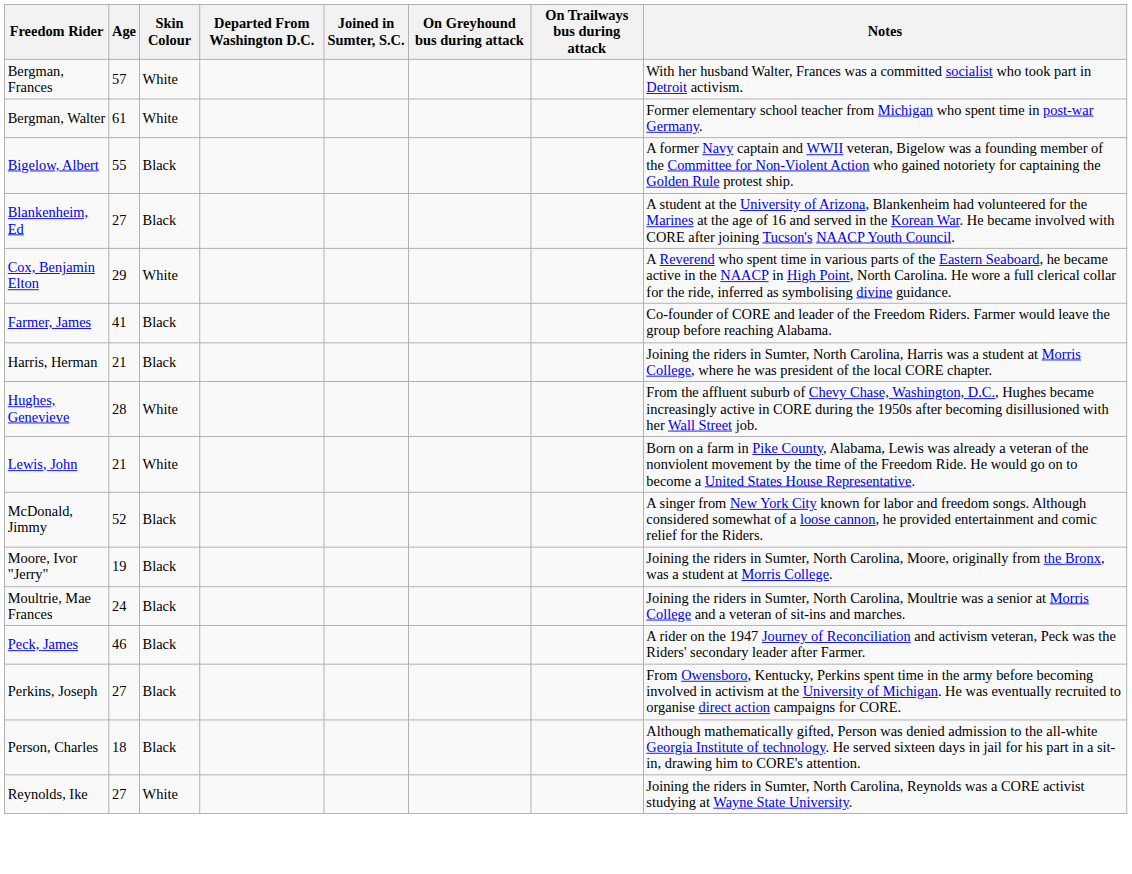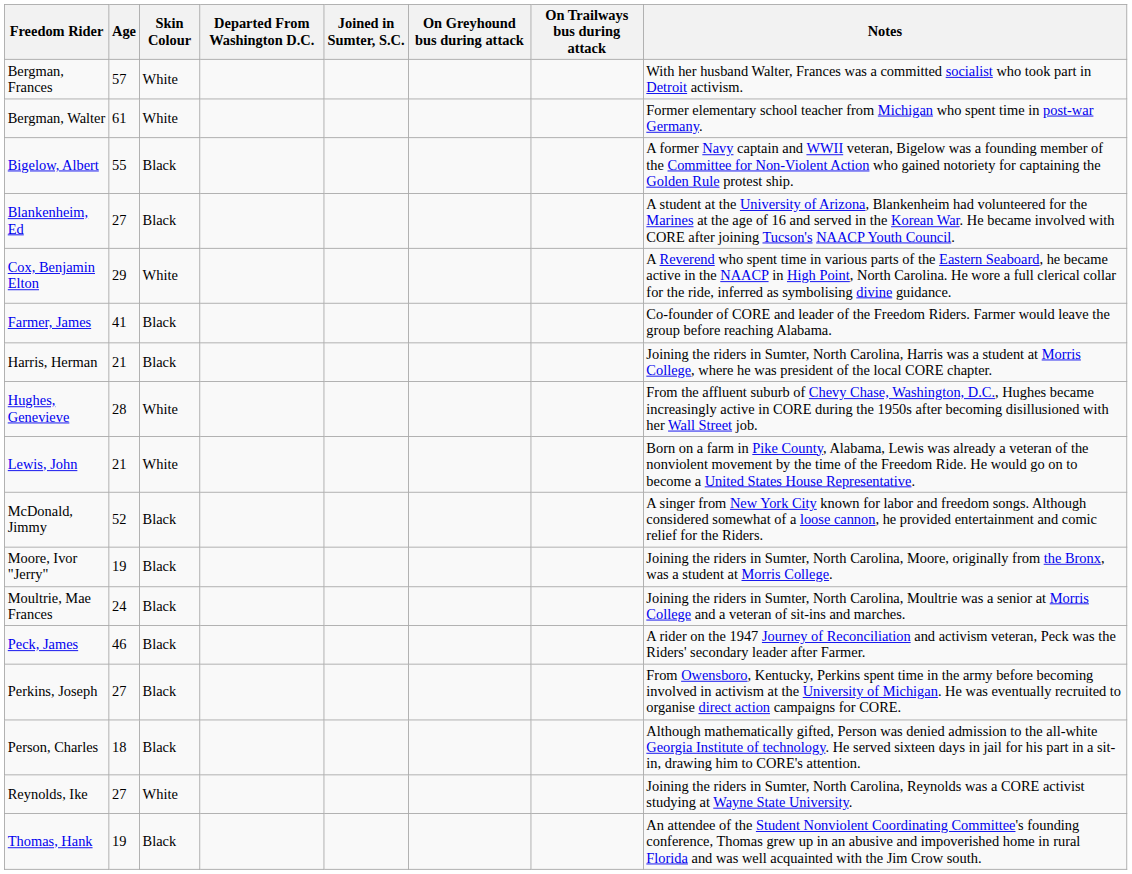 <table class="wikitable sortable mw-collapsible">
 <tr>
 <th>Freedom Rider</th>
 <th>Age</th>
 <th>Skin Colour</th>
 <th>Departed From Washington D.C.</th>
 <th>Joined in Sumter, S.C.</th>
 <th>On Greyhound bus during attack</th>
 <th>On Trailways bus during attack</th>
 <th>Notes</th>
 </tr>
 <tr>
 <td>Bergman, Frances</td>
 <td>57</td>
 <td>White</td>
 <td></td>
 <td></td>
 <td></td>
 <td></td>
 <td>With her husband Walter, Frances was a committed <a href='#'>socialist</a> who took part in <a href='#'>Detroit</a> activism.</td>
 </tr>
 <tr>
 <td>Bergman, Walter</td>
 <td>61</td>
 <td>White</td>
 <td></td>
 <td></td>
 <td></td>
 <td></td>
 <td>Former elementary school teacher from <a href='#'>Michigan</a> who spent time in <a href='#'>post-war Germany</a>.</td>
 </tr>
 <tr>
 <td><a href='#'>Bigelow, Albert</a></td>
 <td>55</td>
 <td>Black</td>
 <td></td>
 <td></td>
 <td></td>
 <td></td>
 <td>A former <a href='#'>Navy</a> captain and <a href='#'>WWII</a> veteran, Bigelow was a founding member of the <a href='#'>Committee for Non-Violent Action</a> who gained notoriety for captaining the <a href='#'>Golden Rule</a> protest ship.</td>
 </tr>
 <tr>
 <td><a href='#'>Blankenheim, Ed</a></td>
 <td>27</td>
 <td>Black</td>
 <td></td>
 <td></td>
 <td></td>
 <td></td>
 <td>A student at the <a href='#'>University of Arizona</a>, Blankenheim had volunteered for the <a href='#'>Marines</a> at the age of 16 and served in the <a href='#'>Korean War</a>. He became involved with CORE after joining <a href='#'>Tucson's</a> <a href='#'>NAACP Youth Council</a>.</td>
 </tr>
 <tr>
 <td><a href='#'>Cox, Benjamin Elton</a></td>
 <td>29</td>
 <td>White</td>
 <td></td>
 <td></td>
 <td></td>
 <td></td>
 <td>A <a href='#'>Reverend</a> who spent time in various parts of the <a href='#'>Eastern Seaboard</a>, he became active in the <a href='#'>NAACP</a> in <a href='#'>High Point</a>, North Carolina. He wore a full clerical collar for the ride, inferred as symbolising <a href='#'>divine</a> guidance.</td>
 </tr>
 <tr>
 <td><a href='#'>Farmer, James</a></td>
 <td>41</td>
 <td>Black</td>
 <td></td>
 <td></td>
 <td></td>
 <td></td>
 <td>Co-founder of CORE and leader of the Freedom Riders. Farmer would leave the group before reaching Alabama.</td>
 </tr>
 <tr>
 <td>Harris, Herman</td>
 <td>21</td>
 <td>Black</td>
 <td></td>
 <td></td>
 <td></td>
 <td></td>
 <td>Joining the riders in Sumter, North Carolina, Harris was a student at <a href='#'>Morris College</a>, where he was president of the local CORE chapter.</td>
 </tr>
 <tr>
 <td><a href='#'>Hughes, Genevieve</a></td>
 <td>28</td>
 <td>White</td>
 <td></td>
 <td></td>
 <td></td>
 <td></td>
 <td>From the affluent suburb of <a href='#'>Chevy Chase, Washington, D.C.</a>, Hughes became increasingly active in CORE during the 1950s after becoming disillusioned with her <a href='#'>Wall Street</a> job.</td>
 </tr>
 <tr>
 <td><a href='#'>Lewis, John</a></td>
 <td>21</td>
 <td>White</td>
 <td></td>
 <td></td>
 <td></td>
 <td></td>
 <td>Born on a farm in <a href='#'>Pike County</a>, Alabama, Lewis was already a veteran of the nonviolent movement by the time of the Freedom Ride. He would go on to become a <a href='#'>United States House Representative</a>.</td>
 </tr>
 <tr>
 <td>McDonald, Jimmy</td>
 <td>52</td>
 <td>Black</td>
 <td></td>
 <td></td>
 <td></td>
 <td></td>
 <td>A singer from <a href='#'>New York City</a> known for labor and freedom songs. Although considered somewhat of a <a href='#'>loose cannon</a>, he provided entertainment and comic relief for the Riders.</td>
 </tr>
 <tr>
 <td>Moore, Ivor "Jerry"</td>
 <td>19</td>
 <td>Black</td>
 <td></td>
 <td></td>
 <td></td>
 <td></td>
 <td>Joining the riders in Sumter, North Carolina, Moore, originally from <a href='#'>the Bronx</a>, was a student at <a href='#'>Morris College</a>.</td>
 </tr>
 <tr>
 <td>Moultrie, Mae Frances</td>
 <td>24</td>
 <td>Black</td>
 <td></td>
 <td></td>
 <td></td>
 <td></td>
 <td>Joining the riders in Sumter, North Carolina, Moultrie was a senior at <a href='#'>Morris College</a> and a veteran of sit-ins and marches.</td>
 </tr>
 <tr>
 <td><a href='#'>Peck, James</a></td>
 <td>46</td>
 <td>Black</td>
 <td></td>
 <td></td>
 <td></td>
 <td></td>
 <td>A rider on the 1947 <a href='#'>Journey of Reconciliation</a> and activism veteran, Peck was the Riders' secondary leader after Farmer.</td>
 </tr>
 <tr>
 <td>Perkins, Joseph</td>
 <td>27</td>
 <td>Black</td>
 <td></td>
 <td></td>
 <td></td>
 <td></td>
 <td>From <a href='#'>Owensboro</a>, Kentucky, Perkins spent time in the army before becoming involved in activism at the <a href='#'>University of Michigan</a>. He was eventually recruited to organise <a href='#'>direct action</a> campaigns for CORE.</td>
 </tr>
 <tr>
 <td>Person, Charles</td>
 <td>18</td>
 <td>Black</td>
 <td></td>
 <td></td>
 <td></td>
 <td></td>
 <td>Although mathematically gifted, Person was denied admission to the all-white <a href='#'>Georgia Institute of technology</a>. He served sixteen days in jail for his part in a sit-in, drawing him to CORE's attention.</td>
 </tr>
 <tr>
 <td>Reynolds, Ike</td>
 <td>27</td>
 <td>White</td>
 <td></td>
 <td></td>
 <td></td>
 <td></td>
 <td>Joining the riders in Sumter, North Carolina, Reynolds was a CORE activist studying at <a href='#'>Wayne State University</a>.</td>
 </tr>
+<tr>
+<td><a href='#'>Thomas, Hank</a></td>
+<td>19</td>
+<td>Black</td>
+<td></td>
+<td></td>
+<td></td>
+<td></td>
+<td>An attendee of the <a href='#'>Student Nonviolent Coordinating Committee</a>'s founding conference, Thomas grew up in an abusive and impoverished home in rural <a href='#'>Florida</a> and was well acquainted with the Jim Crow south.</td>
+</tr>
 </table>
